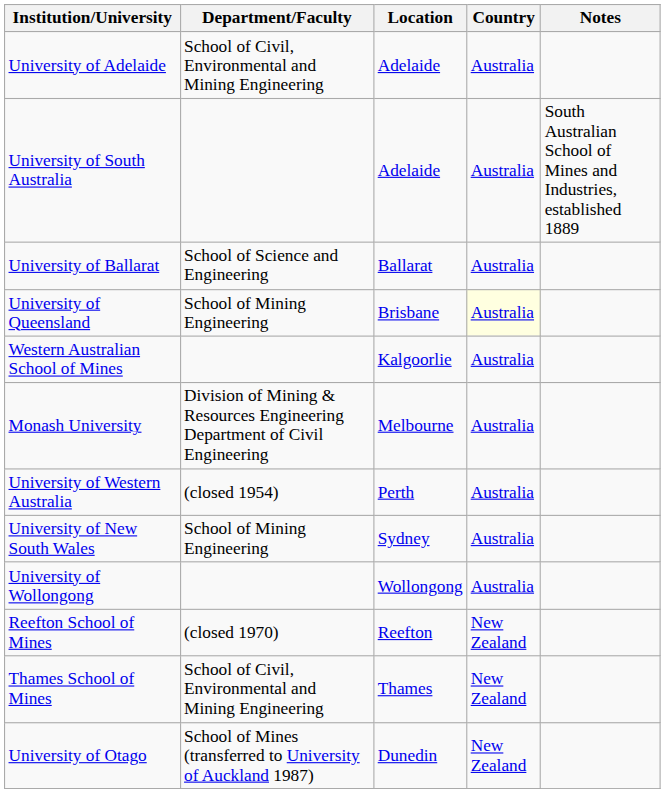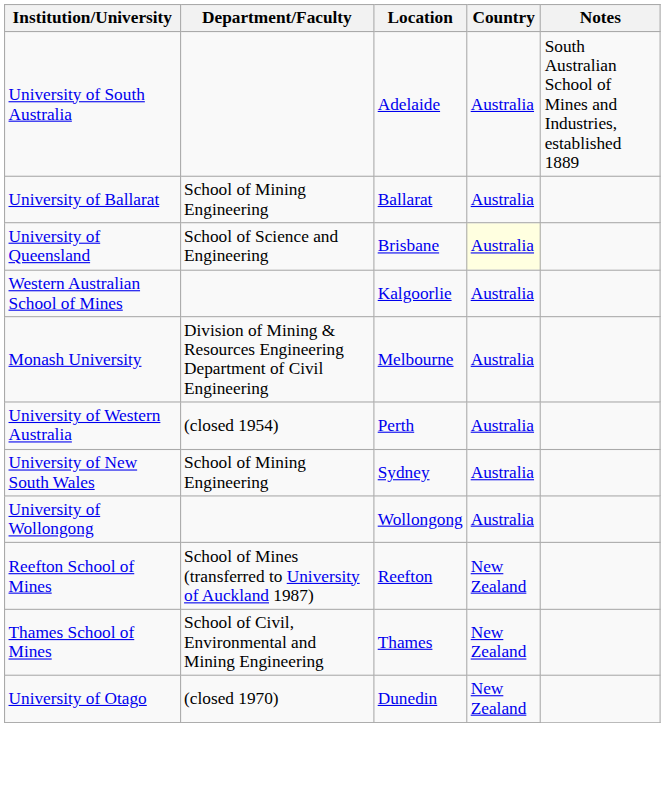 <table class="wikitable sortable">
 <tr>
 <th>Institution/University</th>
 <th>Department/Faculty</th>
 <th>Location</th>
 <th>Country</th>
 <th>Notes</th>
-</tr>
-<tr>
-<td><a href='#'>University of Adelaide</a></td>
-<td>School of Civil, Environmental and Mining Engineering</td>
-<td><a href='#'>Adelaide</a></td>
-<td><a href='#'>Australia</a></td>
-<td></td>
 </tr>
 <tr>
 <td><a href='#'>University of South Australia</a></td>
 <td></td>
 <td><a href='#'>Adelaide</a></td>
 <td><a href='#'>Australia</a></td>
 <td>South Australian School of Mines and Industries, established 1889</td>
 </tr>
 <tr>
 <td><a href='#'>University of Ballarat</a></td>
-<td>School of Science and Engineering</td>
+<td>School of Mining Engineering</td>
 <td><a href='#'>Ballarat</a></td>
 <td><a href='#'>Australia</a></td>
 <td></td>
 </tr>
 <tr>
 <td><a href='#'>University of Queensland</a></td>
-<td>School of Mining Engineering</td>
+<td>School of Science and Engineering</td>
 <td><a href='#'>Brisbane</a></td>
 <td style="background: lightyellow;"><a href='#'>Australia</a></td>
 <td></td>
 </tr>
 <tr>
 <td><a href='#'>Western Australian School of Mines</a></td>
 <td></td>
 <td><a href='#'>Kalgoorlie</a></td>
 <td><a href='#'>Australia</a></td>
 <td></td>
 </tr>
 <tr>
 <td><a href='#'>Monash University</a></td>
 <td>Division of Mining & Resources Engineering Department of Civil Engineering</td>
 <td><a href='#'>Melbourne</a></td>
 <td><a href='#'>Australia</a></td>
 <td></td>
 </tr>
 <tr>
 <td><a href='#'>University of Western Australia</a></td>
 <td>(closed 1954)</td>
 <td><a href='#'>Perth</a></td>
 <td><a href='#'>Australia</a></td>
 <td></td>
 </tr>
 <tr>
 <td><a href='#'>University of New South Wales</a></td>
 <td>School of Mining Engineering</td>
 <td><a href='#'>Sydney</a></td>
 <td><a href='#'>Australia</a></td>
 <td></td>
 </tr>
 <tr>
 <td><a href='#'>University of Wollongong</a></td>
 <td></td>
 <td><a href='#'>Wollongong</a></td>
 <td><a href='#'>Australia</a></td>
 <td></td>
 </tr>
 <tr>
 <td><a href='#'>Reefton School of Mines</a></td>
-<td>(closed 1970)</td>
+<td>School of Mines (transferred to <a href='#'>University of Auckland</a> 1987)</td>
 <td><a href='#'>Reefton</a></td>
 <td><a href='#'>New Zealand</a></td>
 <td></td>
 </tr>
 <tr>
 <td><a href='#'>Thames School of Mines</a></td>
 <td>School of Civil, Environmental and Mining Engineering</td>
 <td><a href='#'>Thames</a></td>
 <td><a href='#'>New Zealand</a></td>
 <td></td>
 </tr>
 <tr>
 <td><a href='#'>University of Otago</a></td>
-<td>School of Mines (transferred to <a href='#'>University of Auckland</a> 1987)</td>
+<td>(closed 1970)</td>
 <td><a href='#'>Dunedin</a></td>
 <td><a href='#'>New Zealand</a></td>
 </tr>
 <tr>
 </tr>
 </table>
